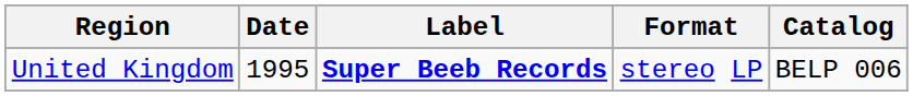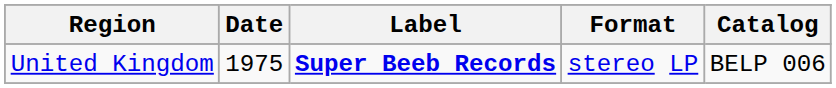 <table class="wikitable">
 <tr>
 <th>Region</th>
 <th>Date</th>
 <th>Label</th>
 <th>Format</th>
 <th>Catalog</th>
 </tr>
 <tr>
 <td rowspan="1"><a href='#'>United Kingdom</a></td>
-<td rowspan="1">1995</td>
+<td rowspan="1">1975</td>
 <td rowspan="1"><strong><a href='#'>Super Beeb Records</a></strong></td>
 <td><a href='#'>stereo</a> <a href='#'>LP</a></td>
 <td>BELP 006</td>
 </tr>
 </table>
